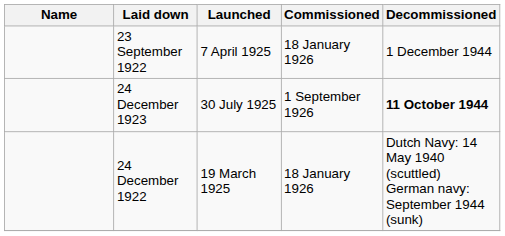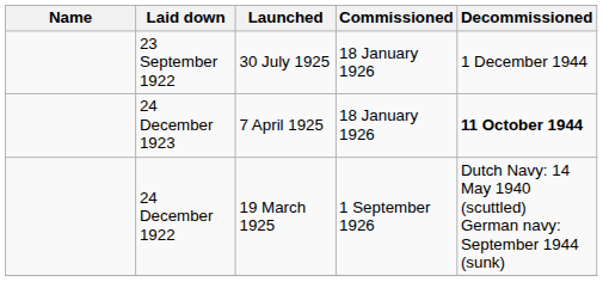 <table class="wikitable" style="font-size:97%;">
 <tr>
 <th width="120">Name</th>
 <th width="90">Laid down</th>
 <th width="90">Launched</th>
 <th width="90">Commissioned</th>
 <th width="90">Decommissioned</th>
 </tr>
 <tr>
 <td></td>
 <td>23 September 1922</td>
-<td>7 April 1925</td>
+<td>30 July 1925</td>
 <td>18 January 1926</td>
 <td>1 December 1944</td>
 </tr>
 <tr>
 <td></td>
 <td>24 December 1923</td>
-<td>30 July 1925</td>
-<td>1 September 1926</td>
+<td>7 April 1925</td>
+<td>18 January 1926</td>
 <td><strong>11 October 1944</strong></td>
 </tr>
 <tr>
 <td></td>
 <td>24 December 1922</td>
 <td>19 March 1925</td>
-<td>18 January 1926</td>
+<td>1 September 1926</td>
 <td>Dutch Navy: 14 May 1940 (scuttled)<br> German navy: September 1944 (sunk)</td>
 </tr>
 <tr>
 </tr>
 </table>
